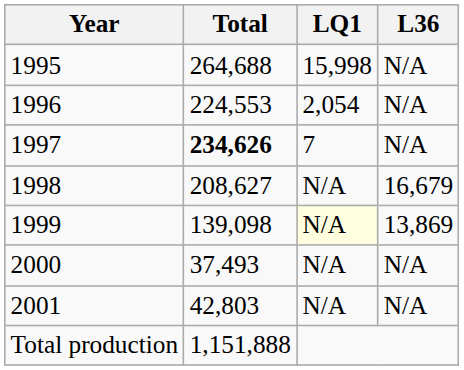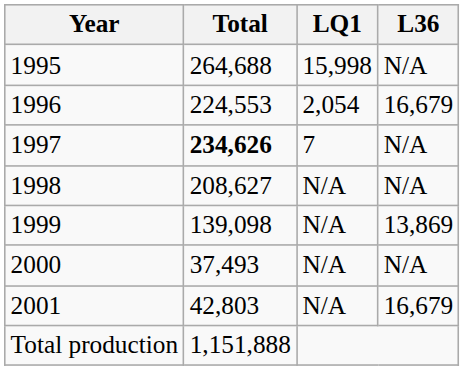 <table class=wikitable>
 <tr>
 <th>Year</th>
 <th>Total</th>
 <th>LQ1</th>
 <th>L36</th>
 </tr>
 <tr>
 <td>1995</td>
 <td>264,688</td>
 <td>15,998</td>
 <td>N/A</td>
 </tr>
 <tr>
 <td>1996</td>
 <td>224,553</td>
 <td>2,054</td>
-<td>N/A</td>
+<td>16,679</td>
 </tr>
 <tr>
 <td>1997</td>
 <td><strong>234,626</strong></td>
 <td>7</td>
 <td>N/A</td>
 </tr>
 <tr>
 <td>1998</td>
 <td>208,627</td>
 <td>N/A</td>
-<td>16,679</td>
+<td>N/A</td>
 </tr>
 <tr>
 <td>1999</td>
 <td>139,098</td>
-<td style="background: lightyellow;">N/A</td>
+<td>N/A</td>
 <td>13,869</td>
 </tr>
 <tr>
 <td>2000</td>
 <td>37,493</td>
 <td>N/A</td>
 <td>N/A</td>
 </tr>
 <tr>
 <td>2001</td>
 <td>42,803</td>
 <td>N/A</td>
-<td>N/A</td>
+<td>16,679</td>
 </tr>
 <tr>
 <td>Total production</td>
 <td>1,151,888</td>
 </tr>
 </table>
